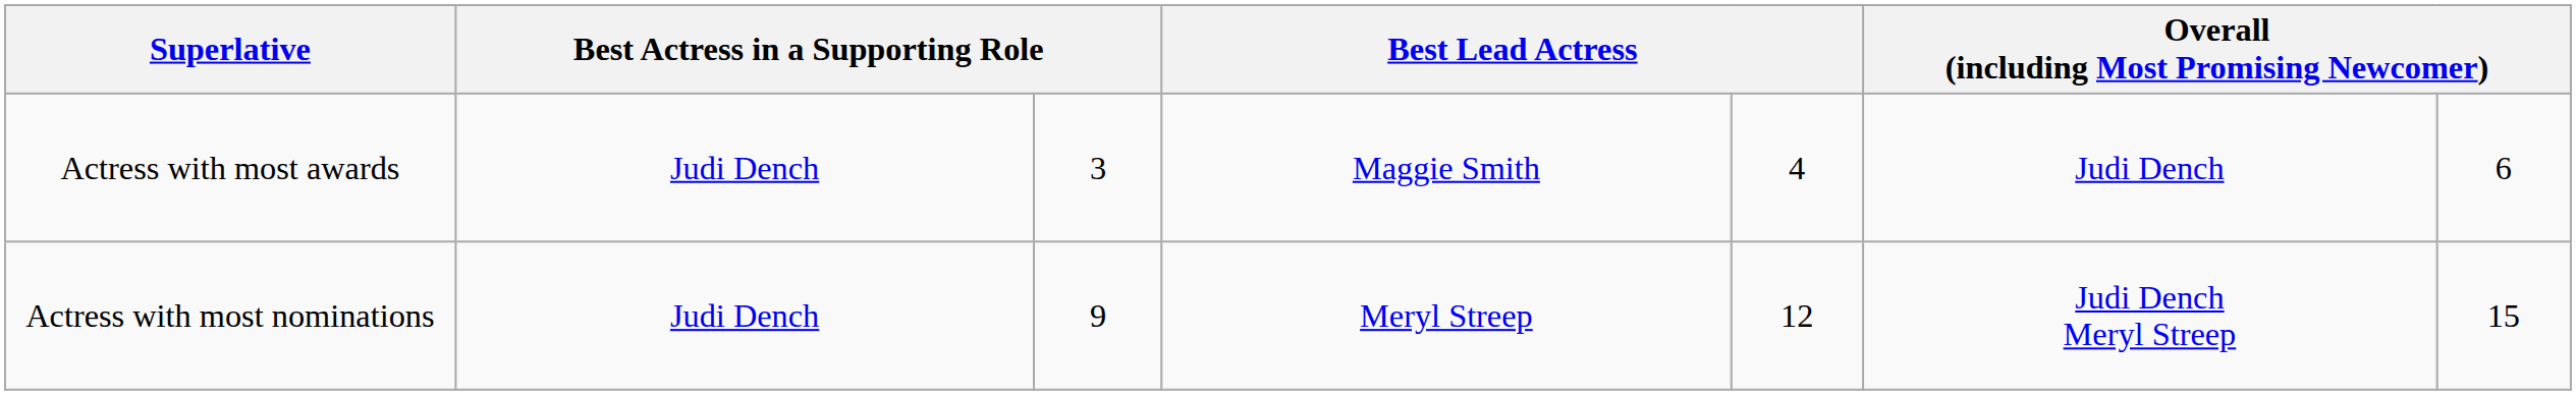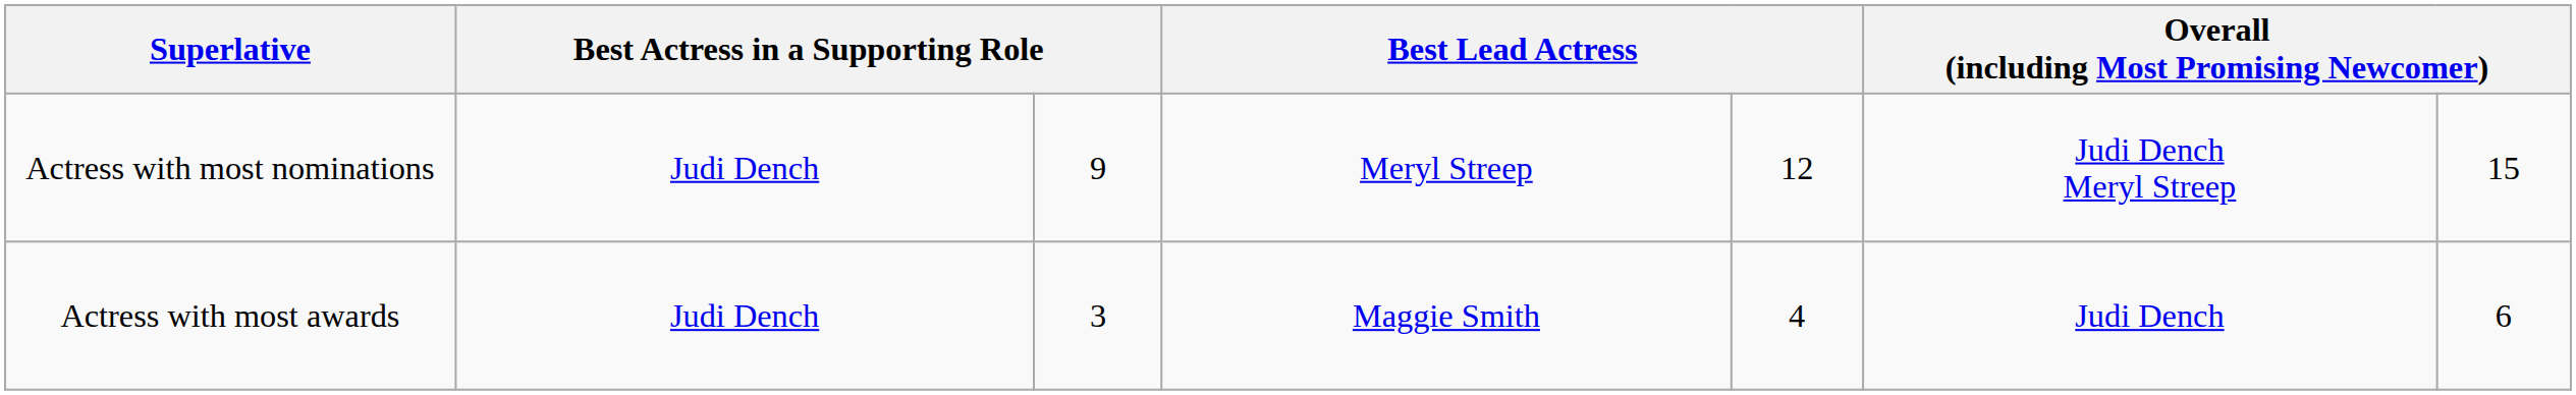 <table class="wikitable" style="text-align: center">
 <tr>
 <th style="width:350px;"><strong><a href='#'>Superlative</a></strong></th>
 <th colspan="2" style="width:600px;"><strong>Best Actress in a Supporting Role</strong></th>
 <th colspan="2" style="width:600px;"><strong><a href='#'>Best Lead Actress</a></strong></th>
 <th colspan="2" style="width:600px;"><strong>Overall<br>(including <a href='#'>Most Promising Newcomer</a>)</strong></th>
+</tr>
+<tr style="height:4.5em;">
+<td>Actress with most nominations</td>
+<td><a href='#'>Judi Dench</a></td>
+<td>9</td>
+<td><a href='#'>Meryl Streep</a></td>
+<td>12</td>
+<td><a href='#'>Judi Dench</a> <br> <a href='#'>Meryl Streep</a></td>
+<td>15</td>
 </tr>
 <tr style="height:4.5em;">
 <td style="width:350px;">Actress with most awards</td>
 <td style="width:500px;"><a href='#'>Judi Dench</a></td>
 <td style="width:100px;">3</td>
 <td style="width:500px;"><a href='#'>Maggie Smith</a></td>
 <td style="width:100px;">4</td>
 <td style="width:500px;"><a href='#'>Judi Dench</a></td>
 <td style="width:100px;">6</td>
 </tr>
-<tr style="height:4.5em;">
-<td>Actress with most nominations</td>
-<td><a href='#'>Judi Dench</a></td>
-<td>9</td>
-<td><a href='#'>Meryl Streep</a></td>
-<td>12</td>
-<td><a href='#'>Judi Dench</a> <br> <a href='#'>Meryl Streep</a></td>
-<td>15</td>
-</tr>
 </table>
